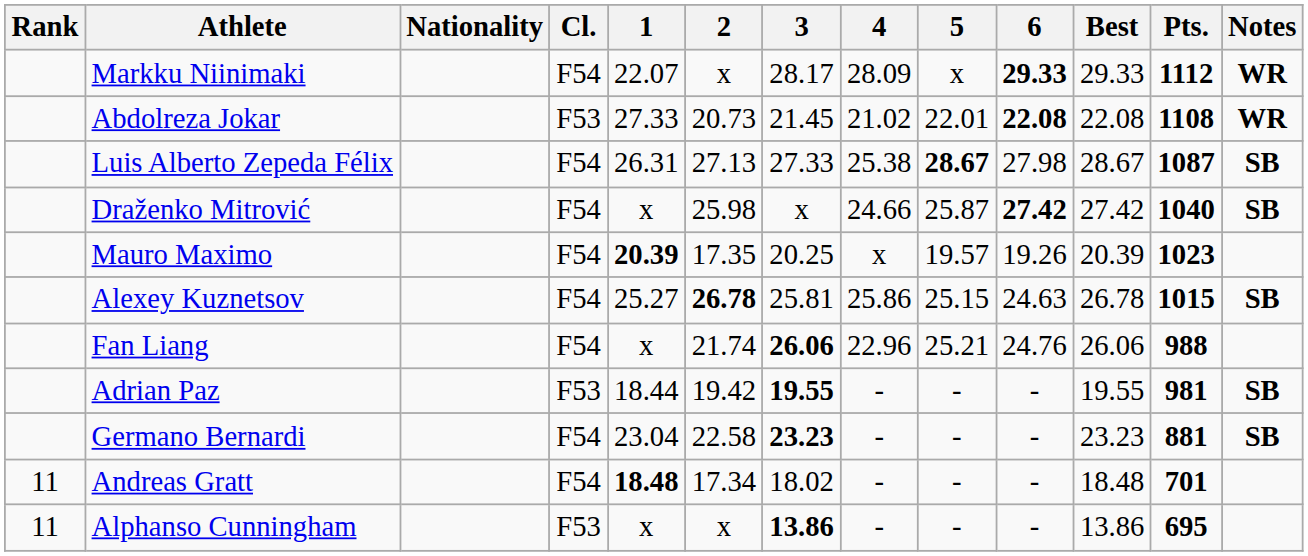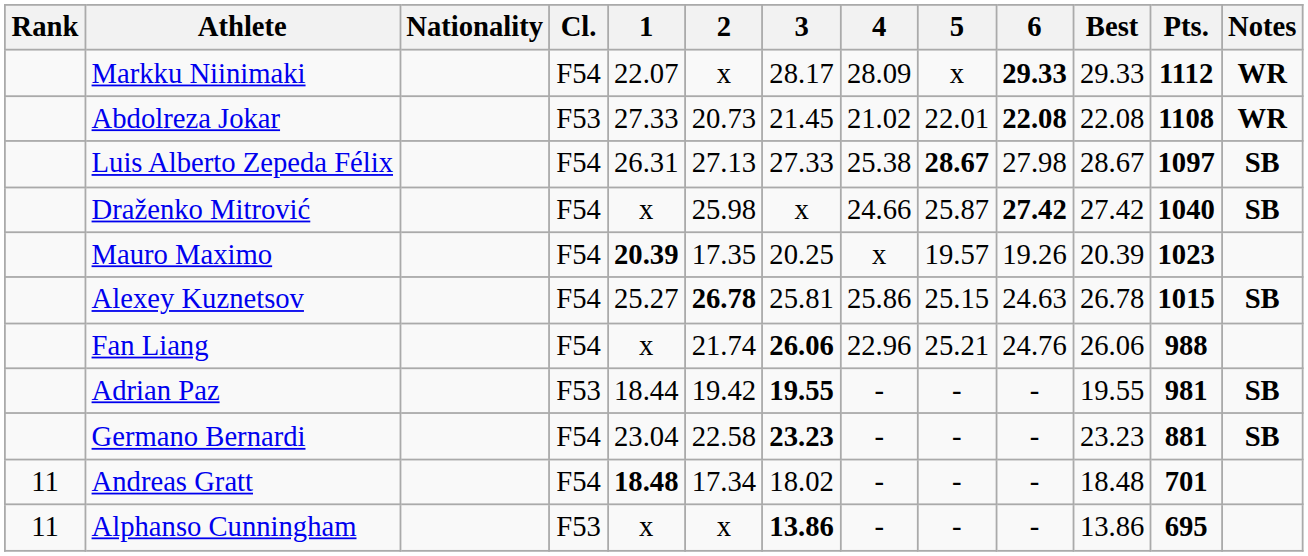 <table class="wikitable sortable" style="text-align:center">
 <tr>
 <th>Rank</th>
 <th>Athlete</th>
 <th>Nationality</th>
 <th>Cl.</th>
 <th class="unsortable">1</th>
 <th class="unsortable">2</th>
 <th class="unsortable">3</th>
 <th class="unsortable">4</th>
 <th class="unsortable">5</th>
 <th class="unsortable">6</th>
 <th>Best</th>
 <th>Pts.</th>
 <th>Notes</th>
 </tr>
 <tr>
 <td></td>
 <td style="text-align:left;"><a href='#'>Markku Niinimaki</a></td>
 <td style="text-align:left;"></td>
 <td>F54</td>
 <td>22.07</td>
 <td>x</td>
 <td>28.17</td>
 <td>28.09</td>
 <td>x</td>
 <td><strong>29.33</strong></td>
 <td>29.33</td>
 <td><strong>1112</strong></td>
 <td><strong>WR</strong></td>
 </tr>
 <tr>
 <td></td>
 <td style="text-align:left;"><a href='#'>Abdolreza Jokar</a></td>
 <td style="text-align:left;"></td>
 <td>F53</td>
 <td>27.33</td>
 <td>20.73</td>
 <td>21.45</td>
 <td>21.02</td>
 <td>22.01</td>
 <td><strong>22.08</strong></td>
 <td>22.08</td>
 <td><strong>1108</strong></td>
 <td><strong>WR</strong></td>
 </tr>
 <tr>
 <td></td>
 <td style="text-align:left;"><a href='#'>Luis Alberto Zepeda Félix</a></td>
 <td style="text-align:left;"></td>
 <td>F54</td>
 <td>26.31</td>
 <td>27.13</td>
 <td>27.33</td>
 <td>25.38</td>
 <td><strong>28.67</strong></td>
 <td>27.98</td>
 <td>28.67</td>
-<td><strong>1087</strong></td>
+<td><strong>1097</strong></td>
 <td><strong>SB</strong></td>
 </tr>
 <tr>
 <td></td>
 <td style="text-align:left;"><a href='#'>Draženko Mitrović</a></td>
 <td style="text-align:left;"></td>
 <td>F54</td>
 <td>x</td>
 <td>25.98</td>
 <td>x</td>
 <td>24.66</td>
 <td>25.87</td>
 <td><strong>27.42</strong></td>
 <td>27.42</td>
 <td><strong>1040</strong></td>
 <td><strong>SB</strong></td>
 </tr>
 <tr>
 <td></td>
 <td style="text-align:left;"><a href='#'>Mauro Maximo</a></td>
 <td style="text-align:left;"></td>
 <td>F54</td>
 <td><strong>20.39</strong></td>
 <td>17.35</td>
 <td>20.25</td>
 <td>x</td>
 <td>19.57</td>
 <td>19.26</td>
 <td>20.39</td>
 <td><strong>1023</strong></td>
 <td></td>
 </tr>
 <tr>
 <td></td>
 <td style="text-align:left;"><a href='#'>Alexey Kuznetsov</a></td>
 <td style="text-align:left;"></td>
 <td>F54</td>
 <td>25.27</td>
 <td><strong>26.78</strong></td>
 <td>25.81</td>
 <td>25.86</td>
 <td>25.15</td>
 <td>24.63</td>
 <td>26.78</td>
 <td><strong>1015</strong></td>
 <td><strong>SB</strong></td>
 </tr>
 <tr>
 <td></td>
 <td style="text-align:left;"><a href='#'>Fan Liang</a></td>
 <td style="text-align:left;"></td>
 <td>F54</td>
 <td>x</td>
 <td>21.74</td>
 <td><strong>26.06</strong></td>
 <td>22.96</td>
 <td>25.21</td>
 <td>24.76</td>
 <td>26.06</td>
 <td><strong>988</strong></td>
 <td></td>
 </tr>
 <tr>
 <td></td>
 <td style="text-align:left;"><a href='#'>Adrian Paz</a></td>
 <td style="text-align:left;"></td>
 <td>F53</td>
 <td>18.44</td>
 <td>19.42</td>
 <td><strong>19.55</strong></td>
 <td>-</td>
 <td>-</td>
 <td>-</td>
 <td>19.55</td>
 <td><strong>981</strong></td>
 <td><strong>SB</strong></td>
 </tr>
 <tr>
 <td></td>
 <td style="text-align:left;"><a href='#'>Germano Bernardi</a></td>
 <td style="text-align:left;"></td>
 <td>F54</td>
 <td>23.04</td>
 <td>22.58</td>
 <td><strong>23.23</strong></td>
 <td>-</td>
 <td>-</td>
 <td>-</td>
 <td>23.23</td>
 <td><strong>881</strong></td>
 <td><strong>SB</strong></td>
 </tr>
 <tr>
 <td>11</td>
 <td style="text-align:left;"><a href='#'>Andreas Gratt</a></td>
 <td style="text-align:left;"></td>
 <td>F54</td>
 <td><strong>18.48</strong></td>
 <td>17.34</td>
 <td>18.02</td>
 <td>-</td>
 <td>-</td>
 <td>-</td>
 <td>18.48</td>
 <td><strong>701</strong></td>
 <td></td>
 </tr>
 <tr>
 <td>11</td>
 <td style="text-align:left;"><a href='#'>Alphanso Cunningham</a></td>
 <td style="text-align:left;"></td>
 <td>F53</td>
 <td>x</td>
 <td>x</td>
 <td><strong>13.86</strong></td>
 <td>-</td>
 <td>-</td>
 <td>-</td>
 <td>13.86</td>
 <td><strong>695</strong></td>
 <td></td>
 </tr>
 </table>
